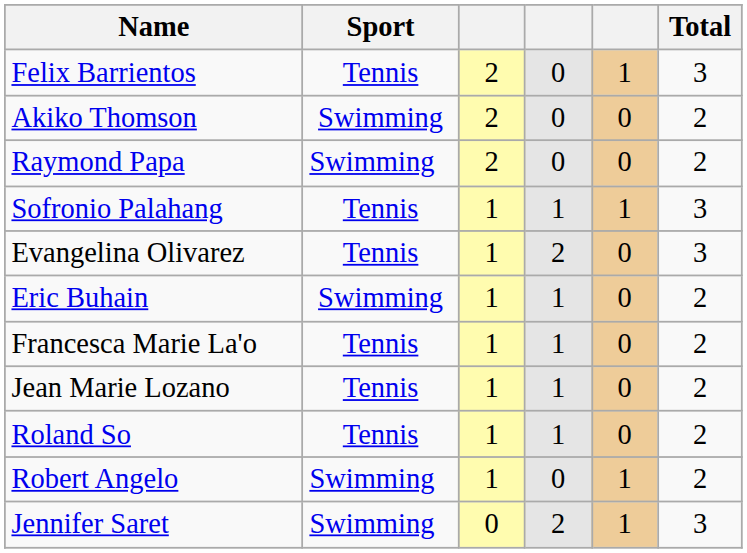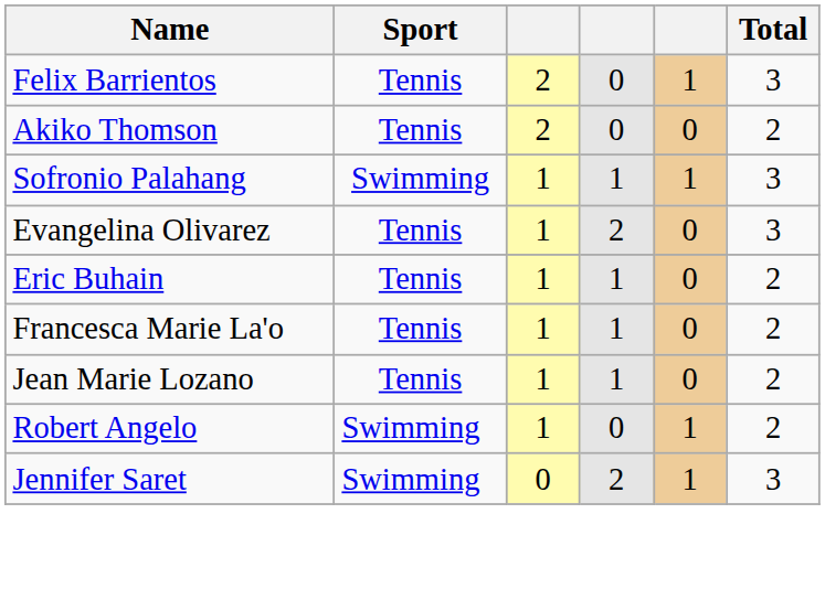 <table class="wikitable" style="font-size:100%; text-align:center;">
 <tr>
 <th width="160">Name</th>
 <th width="80">Sport</th>
 <th width="30"></th>
 <th width="30"></th>
 <th width="30"></th>
 <th width="40">Total</th>
 </tr>
 <tr>
 <td align=left><a href='#'>Felix Barrientos</a></td>
 <td><a href='#'>Tennis</a></td>
 <td bgcolor=#fffcaf>2</td>
 <td bgcolor=#e5e5e5>0</td>
 <td bgcolor=#eecc99>1</td>
 <td>3</td>
 </tr>
 <tr>
 <td align=left><a href='#'>Akiko Thomson</a></td>
-<td><a href='#'>Swimming</a></td>
-<td bgcolor=#fffcaf>2</td>
-<td bgcolor=#e5e5e5>0</td>
-<td bgcolor=#eecc99>0</td>
-<td>2</td>
-</tr>
-<tr>
-<td align=left><a href='#'>Raymond Papa</a></td>
-<td align=left><a href='#'>Swimming</a></td>
+<td><a href='#'>Tennis</a></td>
 <td bgcolor=#fffcaf>2</td>
 <td bgcolor=#e5e5e5>0</td>
 <td bgcolor=#eecc99>0</td>
 <td>2</td>
 </tr>
 <tr>
 <td align=left><a href='#'>Sofronio Palahang</a></td>
-<td><a href='#'>Tennis</a></td>
+<td><a href='#'>Swimming</a></td>
 <td bgcolor=#fffcaf>1</td>
 <td bgcolor=#e5e5e5>1</td>
 <td bgcolor=#eecc99>1</td>
 <td>3</td>
 </tr>
 <tr>
 <td align=left>Evangelina Olivarez</td>
 <td><a href='#'>Tennis</a></td>
 <td bgcolor=#fffcaf>1</td>
 <td bgcolor=#e5e5e5>2</td>
 <td bgcolor=#eecc99>0</td>
 <td>3</td>
 </tr>
 <tr>
 <td align=left><a href='#'>Eric Buhain</a></td>
-<td><a href='#'>Swimming</a></td>
+<td><a href='#'>Tennis</a></td>
 <td bgcolor=#fffcaf>1</td>
 <td bgcolor=#e5e5e5>1</td>
 <td bgcolor=#eecc99>0</td>
 <td>2</td>
 </tr>
 <tr>
 <td align=left>Francesca Marie La'o</td>
 <td><a href='#'>Tennis</a></td>
 <td bgcolor=#fffcaf>1</td>
 <td bgcolor=#e5e5e5>1</td>
 <td bgcolor=#eecc99>0</td>
 <td>2</td>
 </tr>
 <tr>
 <td align=left>Jean Marie Lozano</td>
-<td><a href='#'>Tennis</a></td>
-<td bgcolor=#fffcaf>1</td>
-<td bgcolor=#e5e5e5>1</td>
-<td bgcolor=#eecc99>0</td>
-<td>2</td>
-</tr>
-<tr>
-<td align=left><a href='#'>Roland So</a></td>
 <td><a href='#'>Tennis</a></td>
 <td bgcolor=#fffcaf>1</td>
 <td bgcolor=#e5e5e5>1</td>
 <td bgcolor=#eecc99>0</td>
 <td>2</td>
 </tr>
 <tr>
 <td align=left><a href='#'>Robert Angelo</a></td>
 <td align=left><a href='#'>Swimming</a></td>
 <td bgcolor=#fffcaf>1</td>
 <td bgcolor=#e5e5e5>0</td>
 <td bgcolor=#eecc99>1</td>
 <td>2</td>
 </tr>
 <tr>
 <td align=left><a href='#'>Jennifer Saret</a></td>
 <td align=left><a href='#'>Swimming</a></td>
 <td bgcolor=#fffcaf>0</td>
 <td bgcolor=#e5e5e5>2</td>
 <td bgcolor=#eecc99>1</td>
 <td>3</td>
 </tr>
 </table>
